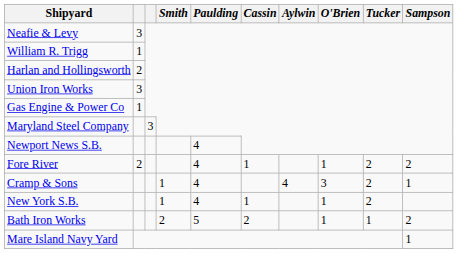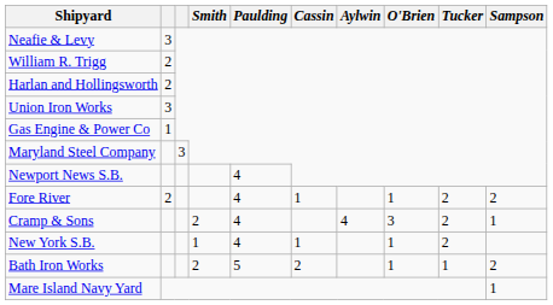 <table class="wikitable mw-collapsible mw-collapsed">
 <tr>
 <th>Shipyard</th>
 <th></th>
 <th></th>
 <th><em>Smith</em></th>
 <th><em>Paulding</em></th>
 <th><em>Cassin</em></th>
 <th><em>Aylwin</em></th>
 <th><em>O'Brien</em></th>
 <th><em>Tucker</em></th>
 <th><em>Sampson</em></th>
 </tr>
 <tr>
 <td><a href='#'>Neafie & Levy</a></td>
 <td>3</td>
 </tr>
 <tr>
 <td><a href='#'>William R. Trigg</a></td>
-<td>1</td>
+<td>2</td>
 </tr>
 <tr>
 <td><a href='#'>Harlan and Hollingsworth</a></td>
 <td>2</td>
 </tr>
 <tr>
 <td><a href='#'>Union Iron Works</a></td>
 <td>3</td>
 </tr>
 <tr>
 <td><a href='#'>Gas Engine & Power Co</a></td>
 <td>1</td>
 </tr>
 <tr>
 <td><a href='#'>Maryland Steel Company</a></td>
 <td></td>
 <td>3</td>
 </tr>
 <tr>
 <td><a href='#'>Newport News S.B.</a></td>
 <td></td>
 <td></td>
 <td></td>
 <td>4</td>
 </tr>
 <tr>
 <td><a href='#'>Fore River</a></td>
 <td>2</td>
 <td></td>
 <td></td>
 <td>4</td>
 <td>1</td>
 <td></td>
 <td>1</td>
 <td>2</td>
 <td>2</td>
 </tr>
 <tr>
 <td><a href='#'>Cramp & Sons</a></td>
 <td></td>
 <td></td>
-<td>1</td>
+<td>2</td>
 <td>4</td>
 <td></td>
 <td>4</td>
 <td>3</td>
 <td>2</td>
 <td>1</td>
 </tr>
 <tr>
 <td><a href='#'>New York S.B.</a></td>
 <td></td>
 <td></td>
 <td>1</td>
 <td>4</td>
 <td>1</td>
 <td></td>
 <td>1</td>
 <td>2</td>
 </tr>
 <tr>
 <td><a href='#'>Bath Iron Works</a></td>
 <td></td>
 <td></td>
 <td>2</td>
 <td>5</td>
 <td>2</td>
 <td></td>
 <td>1</td>
 <td>1</td>
 <td>2</td>
 </tr>
 <tr>
 <td><a href='#'>Mare Island Navy Yard</a></td>
 <td colspan=8></td>
 <td>1</td>
 </tr>
 </table>
